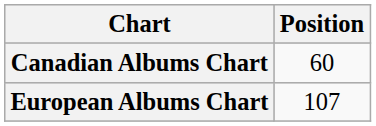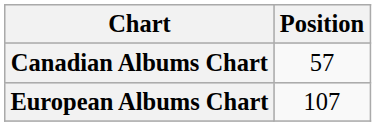 <table class="wikitable plainrowheaders sortable" style="text-align:center;" border="1">
 <tr>
 <th scope="col">Chart</th>
 <th scope="col">Position</th>
 </tr>
 <tr>
 <th scope="row">Canadian Albums Chart</th>
-<td>60</td>
+<td>57</td>
 </tr>
 <tr>
 <th scope="row">European Albums Chart</th>
 <td>107</td>
 </tr>
 </table>
